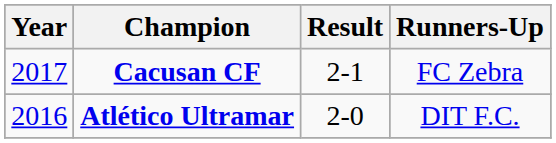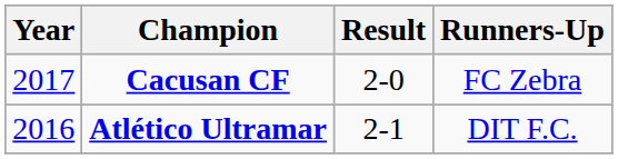 <table class="wikitable" style="text-align:center">
 <tr>
 <th>Year</th>
 <th>Champion</th>
 <th>Result</th>
 <th>Runners-Up</th>
 </tr>
 <tr>
 <td><a href='#'>2017</a></td>
 <td><strong><a href='#'>Cacusan CF</a></strong></td>
-<td>2-1</td>
+<td>2-0</td>
 <td><a href='#'>FC Zebra</a></td>
 </tr>
 <tr>
 <td><a href='#'>2016</a></td>
 <td><strong><a href='#'>Atlético Ultramar</a></strong></td>
-<td>2-0</td>
+<td>2-1</td>
 <td><a href='#'>DIT F.C.</a></td>
 </tr>
 </table>
